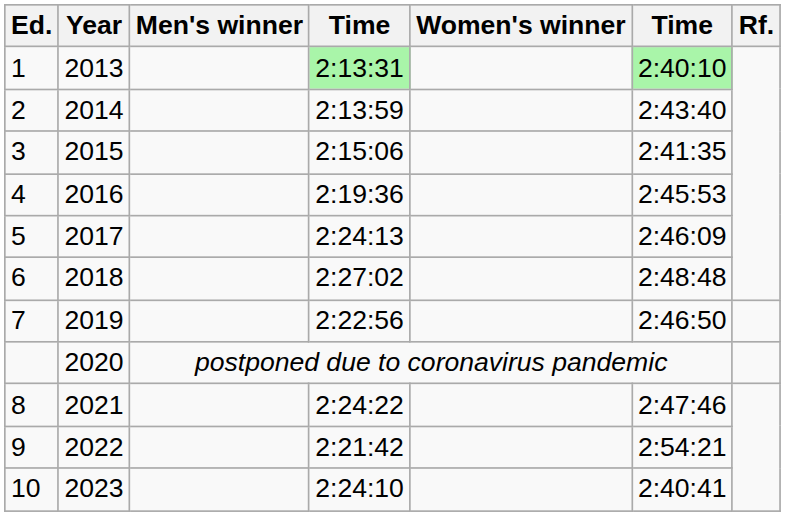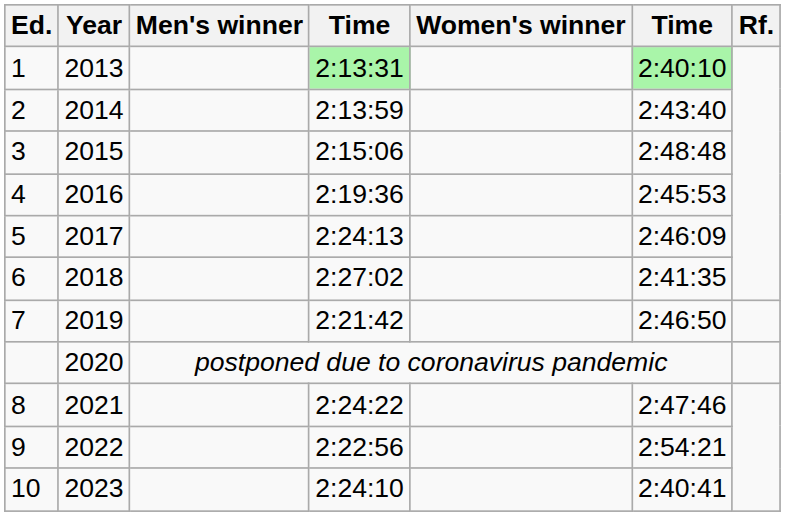 <table class="wikitable sortable" style=" text-align:left">
 <tr>
 <th>Ed.</th>
 <th>Year</th>
 <th>Men's winner</th>
 <th>Time</th>
 <th>Women's winner</th>
 <th>Time</th>
 <th class="unsortable">Rf.</th>
 </tr>
 <tr>
 <td>1</td>
 <td>2013</td>
 <td></td>
 <td style="background:#a9f5a9;">2:13:31</td>
 <td></td>
 <td style="background:#a9f5a9;">2:40:10</td>
 </tr>
 <tr>
 <td>2</td>
 <td>2014</td>
 <td></td>
 <td>2:13:59</td>
 <td></td>
 <td>2:43:40</td>
 </tr>
 <tr>
 <td>3</td>
 <td>2015</td>
 <td></td>
 <td>2:15:06</td>
 <td></td>
-<td>2:41:35</td>
+<td>2:48:48</td>
 </tr>
 <tr>
 <td>4</td>
 <td>2016</td>
 <td></td>
 <td>2:19:36</td>
 <td></td>
 <td>2:45:53</td>
 </tr>
 <tr>
 <td>5</td>
 <td>2017</td>
 <td></td>
 <td>2:24:13</td>
 <td></td>
 <td>2:46:09</td>
 </tr>
 <tr>
 <td>6</td>
 <td>2018</td>
 <td></td>
 <td>2:27:02</td>
 <td></td>
-<td>2:48:48</td>
+<td>2:41:35</td>
 </tr>
 <tr>
 <td>7</td>
 <td>2019</td>
 <td></td>
-<td>2:22:56</td>
+<td>2:21:42</td>
 <td></td>
 <td>2:46:50</td>
 <td></td>
 </tr>
 <tr>
 <td></td>
 <td>2020</td>
 <td colspan="4" align="center" data-sort-value=""><em>postponed due to coronavirus pandemic</em></td>
 <td></td>
 </tr>
 <tr>
 <td>8</td>
 <td>2021 </td>
 <td></td>
 <td>2:24:22</td>
 <td></td>
 <td>2:47:46</td>
 </tr>
 <tr>
 <td>9</td>
 <td>2022 </td>
 <td></td>
-<td>2:21:42</td>
+<td>2:22:56</td>
 <td></td>
 <td>2:54:21</td>
 </tr>
 <tr>
 <td>10</td>
 <td>2023</td>
 <td></td>
 <td>2:24:10</td>
 <td></td>
 <td>2:40:41</td>
 </tr>
 </table>
